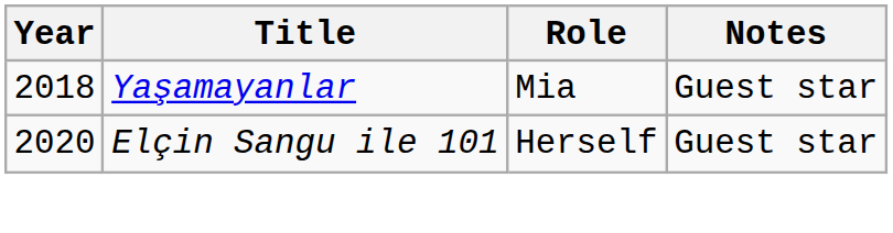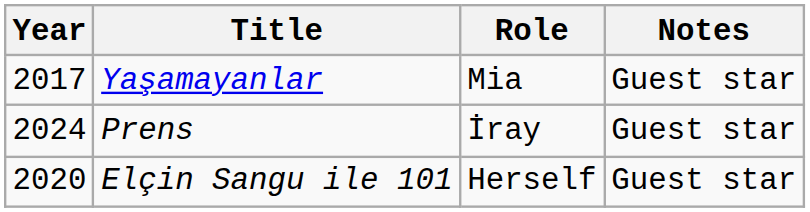 <table class="wikitable sortable">
 <tr>
 <th scope="col">Year</th>
 <th scope="col">Title</th>
 <th scope="col">Role</th>
 <th scope="col" class="unsortable">Notes</th>
 </tr>
 <tr>
-<td>2018</td>
+<td>2017</td>
 <td><em><a href='#'>Yaşamayanlar</a></em></td>
 <td>Mia</td>
+<td>Guest star</td>
+</tr>
+<tr>
+<td>2024</td>
+<td><em>Prens</em></td>
+<td>İray</td>
 <td>Guest star</td>
 </tr>
 <tr>
 <td>2020</td>
 <td><em>Elçin Sangu ile 101</em></td>
 <td>Herself</td>
 <td>Guest star</td>
 </tr>
 </table>
